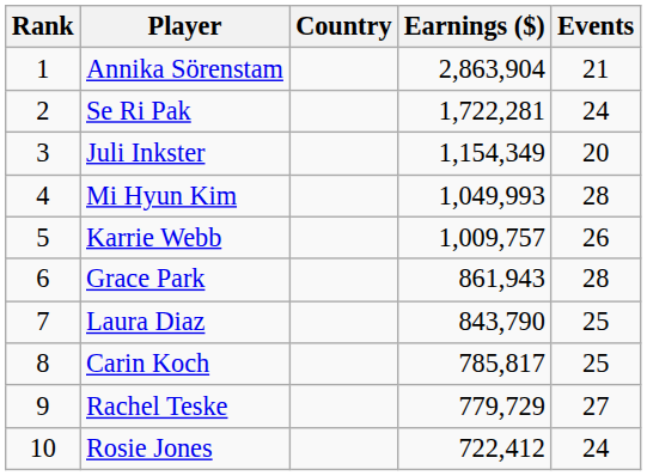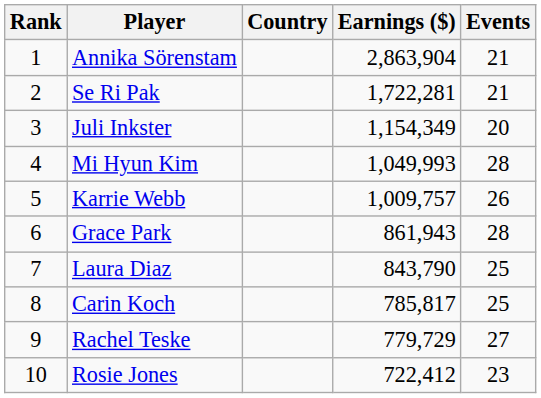 <table class=wikitable style=text-align:center>
 <tr>
 <th>Rank</th>
 <th>Player</th>
 <th>Country</th>
 <th>Earnings ($)</th>
 <th>Events</th>
 </tr>
 <tr>
 <td>1</td>
 <td align=left><a href='#'>Annika Sörenstam</a></td>
 <td align=left></td>
 <td align=right>2,863,904</td>
 <td>21</td>
 </tr>
 <tr>
 <td>2</td>
 <td align=left><a href='#'>Se Ri Pak</a></td>
 <td align=left></td>
 <td align=right>1,722,281</td>
-<td>24</td>
+<td>21</td>
 </tr>
 <tr>
 <td>3</td>
 <td align=left><a href='#'>Juli Inkster</a></td>
 <td align=left></td>
 <td align=right>1,154,349</td>
 <td>20</td>
 </tr>
 <tr>
 <td>4</td>
 <td align=left><a href='#'>Mi Hyun Kim</a></td>
 <td align=left></td>
 <td align=right>1,049,993</td>
 <td>28</td>
 </tr>
 <tr>
 <td>5</td>
 <td align=left><a href='#'>Karrie Webb</a></td>
 <td align=left></td>
 <td align=right>1,009,757</td>
 <td>26</td>
 </tr>
 <tr>
 <td>6</td>
 <td align=left><a href='#'>Grace Park</a></td>
 <td align=left></td>
 <td align=right>861,943</td>
 <td>28</td>
 </tr>
 <tr>
 <td>7</td>
 <td align=left><a href='#'>Laura Diaz</a></td>
 <td align=left></td>
 <td align=right>843,790</td>
 <td>25</td>
 </tr>
 <tr>
 <td>8</td>
 <td align=left><a href='#'>Carin Koch</a></td>
 <td align=left></td>
 <td align=right>785,817</td>
 <td>25</td>
 </tr>
 <tr>
 <td>9</td>
 <td align=left><a href='#'>Rachel Teske</a></td>
 <td align=left></td>
 <td align=right>779,729</td>
 <td>27</td>
 </tr>
 <tr>
 <td>10</td>
 <td align=left><a href='#'>Rosie Jones</a></td>
 <td align=left></td>
 <td align=right>722,412</td>
-<td>24</td>
+<td>23</td>
 </tr>
 </table>
